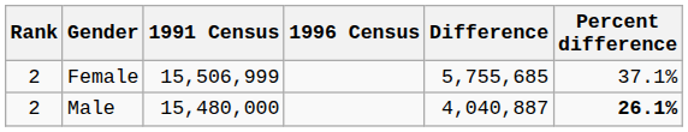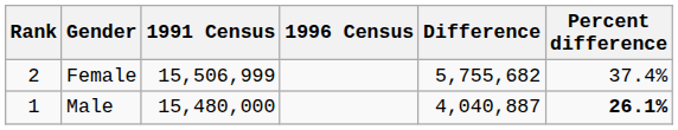 <table class="wikitable sortable" style="text-align: right;">
 <tr>
 <th data-sort-type="number">Rank</th>
 <th>Gender</th>
 <th>1991 Census</th>
 <th>1996 Census</th>
 <th data-sort-type="number">Difference</th>
 <th data-sort-type="number">Percent<br>difference</th>
 </tr>
 <tr>
 <td style="text-align: center;">2</td>
 <td style="text-align: left;">Female</td>
 <td>15,506,999</td>
 <td></td>
-<td> 5,755,685</td>
-<td> 37.1%</td>
+<td> 5,755,682</td>
+<td> 37.4%</td>
 </tr>
 <tr>
-<td style="text-align: center;">2</td>
+<td style="text-align: center;">1</td>
 <td style="text-align: left;">Male</td>
 <td>15,480,000</td>
 <td></td>
 <td> 4,040,887</td>
 <td><strong> 26.1%</strong></td>
 </tr>
 </table>
